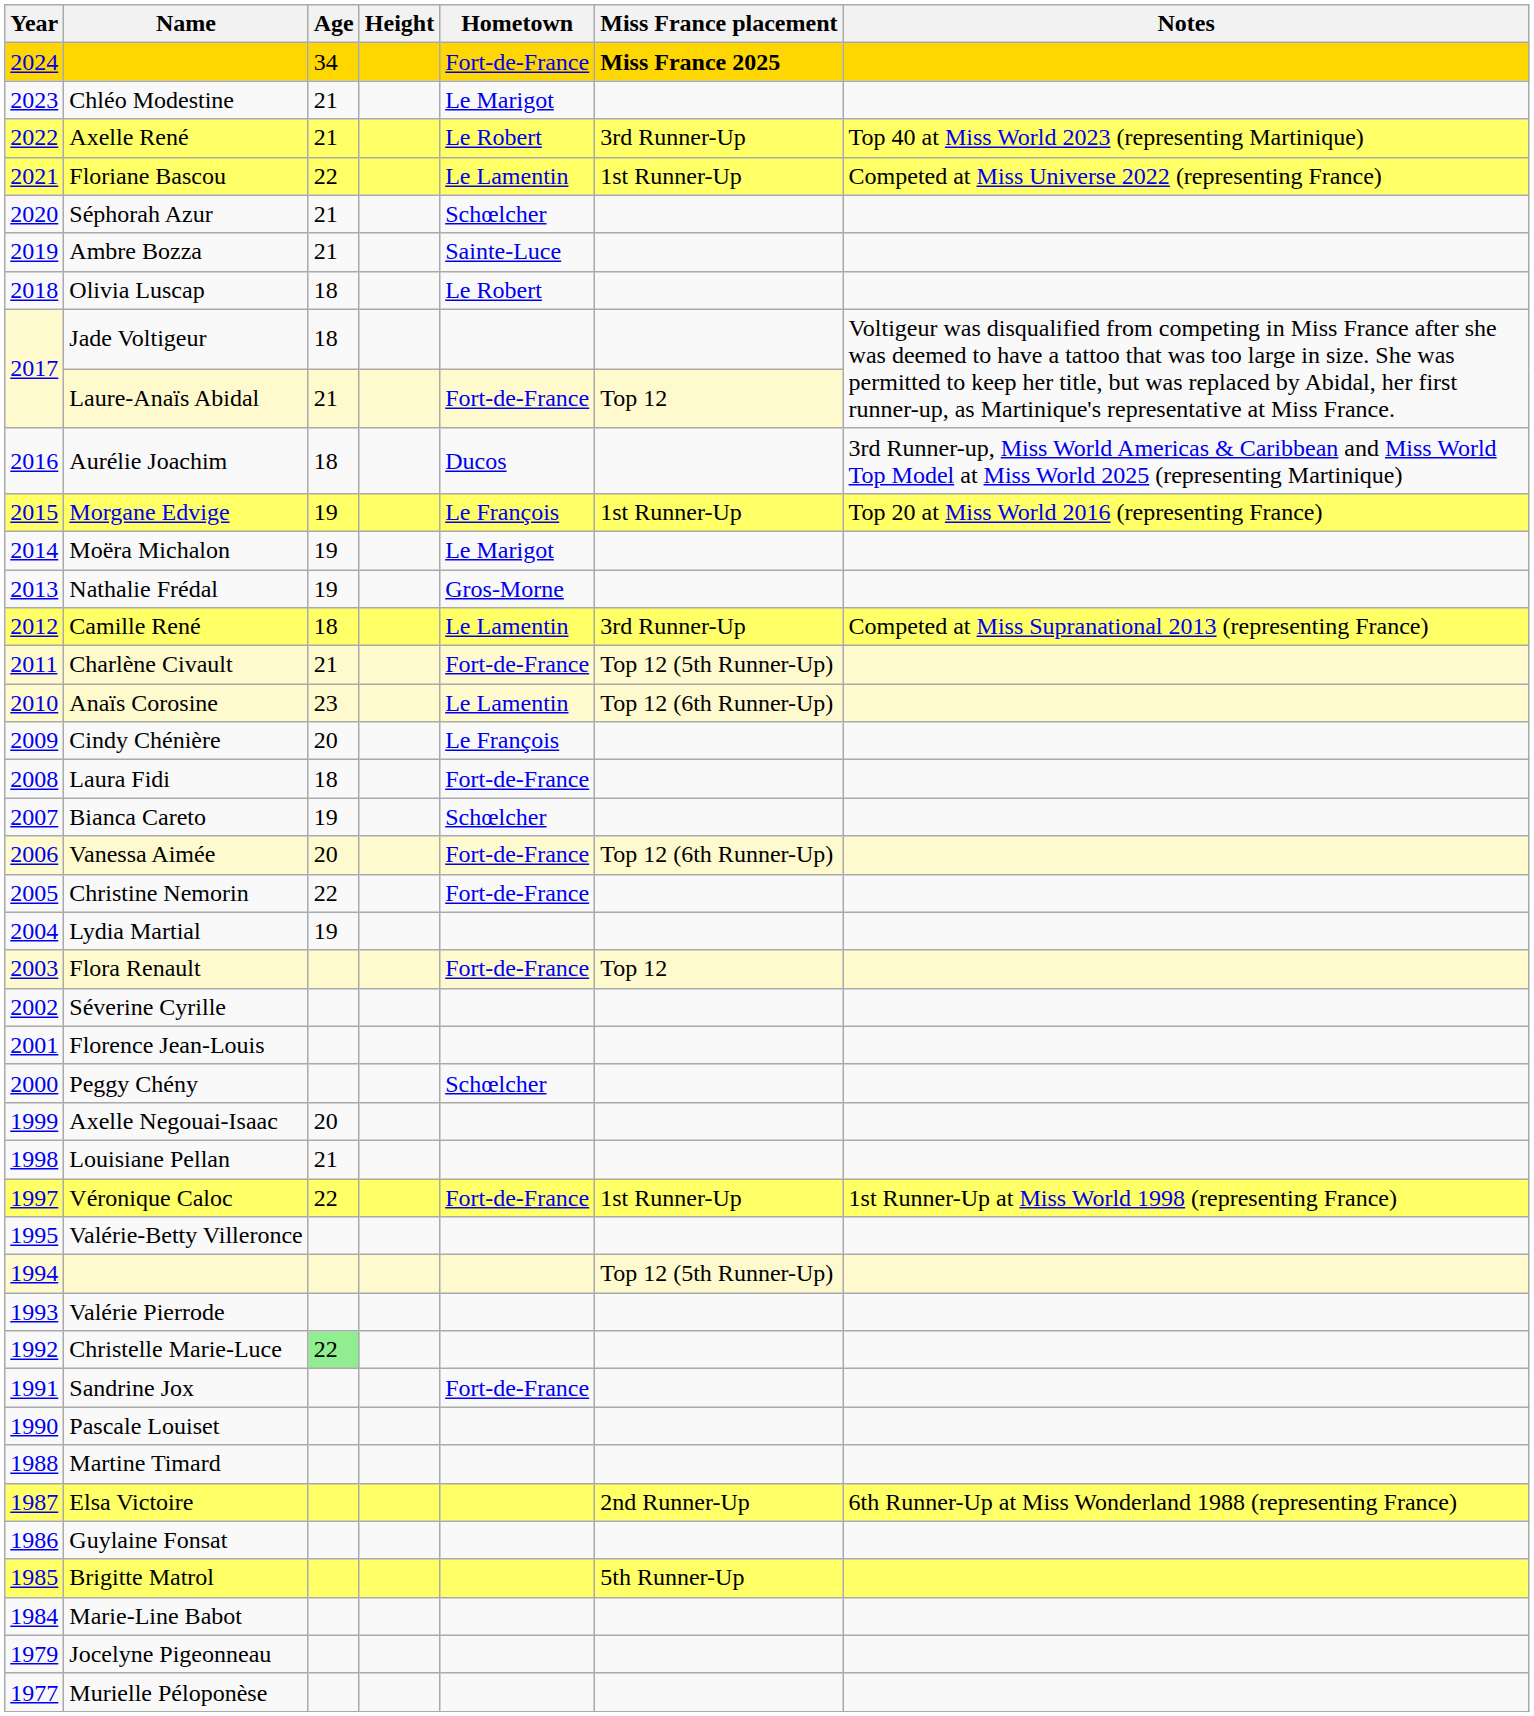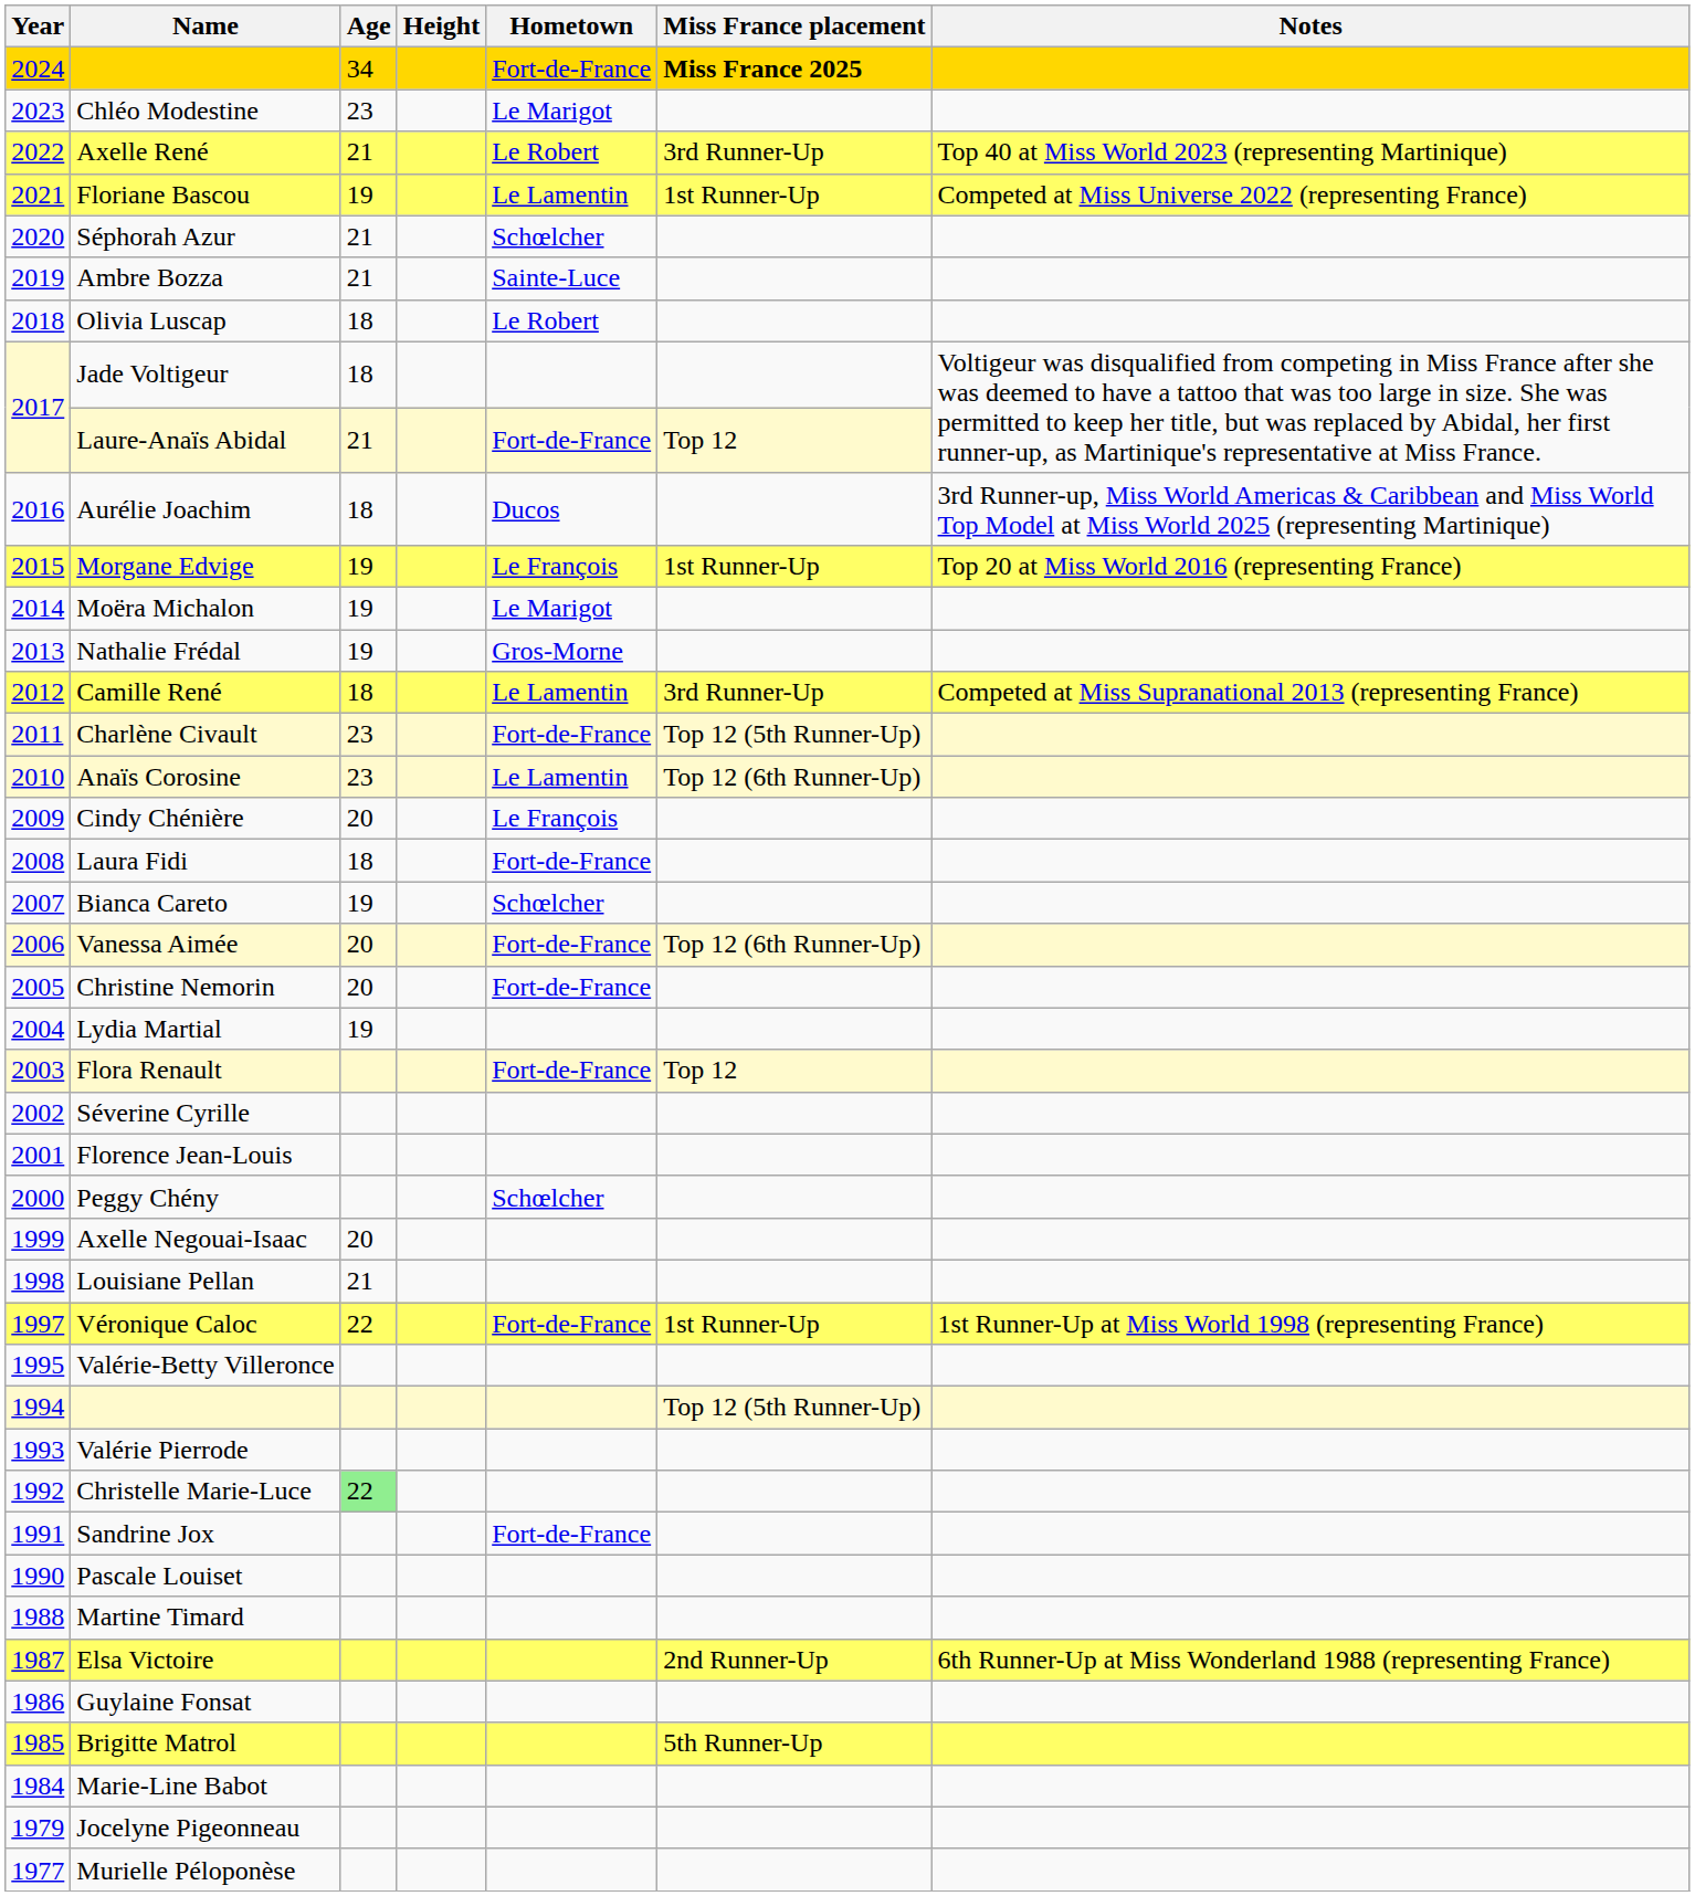 <table class="wikitable sortable">
 <tr>
 <th>Year</th>
 <th>Name</th>
 <th>Age</th>
 <th>Height</th>
 <th>Hometown</th>
 <th>Miss France placement</th>
 <th width=450>Notes</th>
 </tr>
 <tr bgcolor=gold>
 <td><a href='#'>2024</a></td>
 <td></td>
 <td>34</td>
 <td></td>
 <td><a href='#'>Fort-de-France</a></td>
 <td><strong>Miss France 2025</strong></td>
 <td></td>
 </tr>
 <tr>
 <td><a href='#'>2023</a></td>
 <td>Chléo Modestine</td>
-<td>21</td>
+<td>23</td>
 <td></td>
 <td><a href='#'>Le Marigot</a></td>
 <td></td>
 <td></td>
 </tr>
 <tr bgcolor=#FFFF66>
 <td><a href='#'>2022</a></td>
 <td>Axelle René</td>
 <td>21</td>
 <td></td>
 <td><a href='#'>Le Robert</a></td>
 <td>3rd Runner-Up</td>
 <td>Top 40 at <a href='#'>Miss World 2023</a> (representing Martinique)</td>
 </tr>
 <tr bgcolor=#FFFF66>
 <td><a href='#'>2021</a></td>
 <td>Floriane Bascou</td>
-<td>22</td>
+<td>19</td>
 <td></td>
 <td><a href='#'>Le Lamentin</a></td>
 <td>1st Runner-Up</td>
 <td>Competed at <a href='#'>Miss Universe 2022</a> (representing France)</td>
 </tr>
 <tr>
 <td><a href='#'>2020</a></td>
 <td>Séphorah Azur</td>
 <td>21</td>
 <td></td>
 <td><a href='#'>Schœlcher</a></td>
 <td></td>
 <td></td>
 </tr>
 <tr>
 <td><a href='#'>2019</a></td>
 <td>Ambre Bozza</td>
 <td>21</td>
 <td></td>
 <td><a href='#'>Sainte-Luce</a></td>
 <td></td>
 <td></td>
 </tr>
 <tr>
 <td><a href='#'>2018</a></td>
 <td>Olivia Luscap</td>
 <td>18</td>
 <td></td>
 <td><a href='#'>Le Robert</a></td>
 <td></td>
 <td></td>
 </tr>
 <tr>
 <td bgcolor=#FFFACD rowspan=2><a href='#'>2017</a></td>
 <td>Jade Voltigeur</td>
 <td>18</td>
 <td></td>
 <td></td>
 <td></td>
 <td rowspan=2>Voltigeur was disqualified from competing in Miss France after she was deemed to have a tattoo that was too large in size. She was permitted to keep her title, but was replaced by Abidal, her first runner-up, as Martinique's representative at Miss France.</td>
 </tr>
 <tr bgcolor=#FFFACD>
 <td>Laure-Anaïs Abidal</td>
 <td>21</td>
 <td></td>
 <td><a href='#'>Fort-de-France</a></td>
 <td>Top 12</td>
 </tr>
 <tr>
 <td><a href='#'>2016</a></td>
 <td>Aurélie Joachim</td>
 <td>18</td>
 <td></td>
 <td><a href='#'>Ducos</a></td>
 <td></td>
 <td>3rd Runner-up, <a href='#'>Miss World Americas & Caribbean</a> and <a href='#'>Miss World Top Model</a> at <a href='#'>Miss World 2025</a> (representing Martinique)</td>
 </tr>
 <tr bgcolor=#FFFF66>
 <td><a href='#'>2015</a></td>
 <td><a href='#'>Morgane Edvige</a></td>
 <td>19</td>
 <td></td>
 <td><a href='#'>Le François</a></td>
 <td>1st Runner-Up</td>
 <td>Top 20 at <a href='#'>Miss World 2016</a> (representing France)</td>
 </tr>
 <tr>
 <td><a href='#'>2014</a></td>
 <td>Moëra Michalon</td>
 <td>19</td>
 <td></td>
 <td><a href='#'>Le Marigot</a></td>
 <td></td>
 <td></td>
 </tr>
 <tr>
 <td><a href='#'>2013</a></td>
 <td>Nathalie Frédal</td>
 <td>19</td>
 <td></td>
 <td><a href='#'>Gros-Morne</a></td>
 <td></td>
 <td></td>
 </tr>
 <tr bgcolor=#FFFF66>
 <td><a href='#'>2012</a></td>
 <td>Camille René</td>
 <td>18</td>
 <td></td>
 <td><a href='#'>Le Lamentin</a></td>
 <td>3rd Runner-Up</td>
 <td>Competed at <a href='#'>Miss Supranational 2013</a> (representing France)</td>
 </tr>
 <tr bgcolor=#FFFACD>
 <td><a href='#'>2011</a></td>
 <td>Charlène Civault</td>
-<td>21</td>
+<td>23</td>
 <td></td>
 <td><a href='#'>Fort-de-France</a></td>
 <td>Top 12 (5th Runner-Up)</td>
 <td></td>
 </tr>
 <tr bgcolor=#FFFACD>
 <td><a href='#'>2010</a></td>
 <td>Anaïs Corosine</td>
 <td>23</td>
 <td></td>
 <td><a href='#'>Le Lamentin</a></td>
 <td>Top 12 (6th Runner-Up)</td>
 <td></td>
 </tr>
 <tr>
 <td><a href='#'>2009</a></td>
 <td>Cindy Chénière</td>
 <td>20</td>
 <td></td>
 <td><a href='#'>Le François</a></td>
 <td></td>
 <td></td>
 </tr>
 <tr>
 <td><a href='#'>2008</a></td>
 <td>Laura Fidi</td>
 <td>18</td>
 <td></td>
 <td><a href='#'>Fort-de-France</a></td>
 <td></td>
 <td></td>
 </tr>
 <tr>
 <td><a href='#'>2007</a></td>
 <td>Bianca Careto</td>
 <td>19</td>
 <td></td>
 <td><a href='#'>Schœlcher</a></td>
 <td></td>
 <td></td>
 </tr>
 <tr bgcolor=#FFFACD>
 <td><a href='#'>2006</a></td>
 <td>Vanessa Aimée</td>
 <td>20</td>
 <td></td>
 <td><a href='#'>Fort-de-France</a></td>
 <td>Top 12 (6th Runner-Up)</td>
 <td></td>
 </tr>
 <tr>
 <td><a href='#'>2005</a></td>
 <td>Christine Nemorin</td>
-<td>22</td>
+<td>20</td>
 <td></td>
 <td><a href='#'>Fort-de-France</a></td>
 <td></td>
 <td></td>
 </tr>
 <tr>
 <td><a href='#'>2004</a></td>
 <td>Lydia Martial</td>
 <td>19</td>
 <td></td>
 <td></td>
 <td></td>
 <td></td>
 </tr>
 <tr bgcolor=#FFFACD>
 <td><a href='#'>2003</a></td>
 <td>Flora Renault</td>
 <td></td>
 <td></td>
 <td><a href='#'>Fort-de-France</a></td>
 <td>Top 12</td>
 <td></td>
 </tr>
 <tr>
 <td><a href='#'>2002</a></td>
 <td>Séverine Cyrille</td>
 <td></td>
 <td></td>
 <td></td>
 <td></td>
 <td></td>
 </tr>
 <tr>
 <td><a href='#'>2001</a></td>
 <td>Florence Jean-Louis</td>
 <td></td>
 <td></td>
 <td></td>
 <td></td>
 <td></td>
 </tr>
 <tr>
 <td><a href='#'>2000</a></td>
 <td>Peggy Chény</td>
 <td></td>
 <td></td>
 <td><a href='#'>Schœlcher</a></td>
 <td></td>
 <td></td>
 </tr>
 <tr>
 <td><a href='#'>1999</a></td>
 <td>Axelle Negouai-Isaac</td>
 <td>20</td>
 <td></td>
 <td></td>
 <td></td>
 <td></td>
 </tr>
 <tr>
 <td><a href='#'>1998</a></td>
 <td>Louisiane Pellan</td>
 <td>21</td>
 <td></td>
 <td></td>
 <td></td>
 <td></td>
 </tr>
 <tr bgcolor=#FFFF66>
 <td><a href='#'>1997</a></td>
 <td>Véronique Caloc</td>
 <td>22</td>
 <td></td>
 <td><a href='#'>Fort-de-France</a></td>
 <td>1st Runner-Up</td>
 <td>1st Runner-Up at <a href='#'>Miss World 1998</a> (representing France)</td>
 </tr>
 <tr>
 <td><a href='#'>1995</a></td>
 <td>Valérie-Betty Villeronce</td>
 <td></td>
 <td></td>
 <td></td>
 <td></td>
 <td></td>
 </tr>
 <tr bgcolor=#FFFACD>
 <td><a href='#'>1994</a></td>
 <td></td>
 <td></td>
 <td></td>
 <td></td>
 <td>Top 12 (5th Runner-Up)</td>
 <td></td>
 </tr>
 <tr>
 <td><a href='#'>1993</a></td>
 <td>Valérie Pierrode</td>
 <td></td>
 <td></td>
 <td></td>
 <td></td>
 <td></td>
 </tr>
 <tr>
 <td><a href='#'>1992</a></td>
 <td>Christelle Marie-Luce</td>
 <td style="background: lightgreen;">22</td>
 <td></td>
 <td></td>
 <td></td>
 <td></td>
 </tr>
 <tr>
 <td><a href='#'>1991</a></td>
 <td>Sandrine Jox</td>
 <td></td>
 <td></td>
 <td><a href='#'>Fort-de-France</a></td>
 <td></td>
 <td></td>
 </tr>
 <tr>
 <td><a href='#'>1990</a></td>
 <td>Pascale Louiset</td>
 <td></td>
 <td></td>
 <td></td>
 <td></td>
 <td></td>
 </tr>
 <tr>
 <td><a href='#'>1988</a></td>
 <td>Martine Timard</td>
 <td></td>
 <td></td>
 <td></td>
 <td></td>
 <td></td>
 </tr>
 <tr bgcolor=#FFFF66>
 <td><a href='#'>1987</a></td>
 <td>Elsa Victoire</td>
 <td></td>
 <td></td>
 <td></td>
 <td>2nd Runner-Up</td>
 <td>6th Runner-Up at Miss Wonderland 1988 (representing France)</td>
 </tr>
 <tr>
 <td><a href='#'>1986</a></td>
 <td>Guylaine Fonsat</td>
 <td></td>
 <td></td>
 <td></td>
 <td></td>
 <td></td>
 </tr>
 <tr bgcolor=#FFFF66>
 <td><a href='#'>1985</a></td>
 <td>Brigitte Matrol</td>
 <td></td>
 <td></td>
 <td></td>
 <td>5th Runner-Up</td>
 <td></td>
 </tr>
 <tr>
 <td><a href='#'>1984</a></td>
 <td>Marie-Line Babot</td>
 <td></td>
 <td></td>
 <td></td>
 <td></td>
 <td></td>
 </tr>
 <tr>
 <td><a href='#'>1979</a></td>
 <td>Jocelyne Pigeonneau</td>
 <td></td>
 <td></td>
 <td></td>
 <td></td>
 <td></td>
 </tr>
 <tr>
 <td><a href='#'>1977</a></td>
 <td>Murielle Péloponèse</td>
 <td></td>
 <td></td>
 <td></td>
 <td></td>
 <td></td>
 </tr>
 <tr>
 </tr>
 </table>
